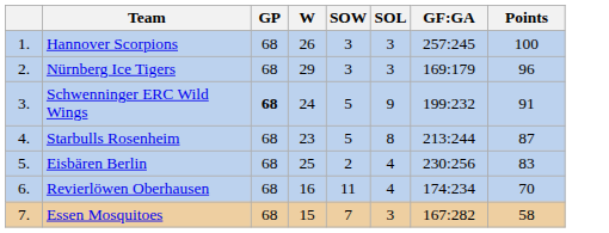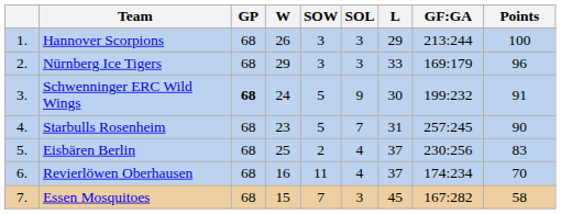 <table class="wikitable">
 <tr style="background:#e0e0e0;">
 <th style="width:30px;"></th>
 <th style="width:200px;">Team</th>
 <th style="width:30px;">GP</th>
 <th style="width:30px;">W</th>
 <th style="width:30px;">SOW</th>
 <th style="width:30px;">SOL</th>
+<th style="width:30px;">L</th>
 <th style="width:70px;">GF:GA</th>
 <th style="width:70px;">Points</th>
 </tr>
 <tr style="background:#bcd2ee; text-align:center;">
 <td>1.</td>
 <td align="left"><a href='#'>Hannover Scorpions</a></td>
 <td>68</td>
 <td>26</td>
 <td>3</td>
 <td>3</td>
-<td>257:245</td>
+<td>29</td>
+<td>213:244</td>
 <td>100</td>
 </tr>
 <tr style="background:#bcd2ee; text-align:center;">
 <td>2.</td>
 <td align="left"><a href='#'>Nürnberg Ice Tigers</a></td>
 <td>68</td>
 <td>29</td>
 <td>3</td>
 <td>3</td>
+<td>33</td>
 <td>169:179</td>
 <td>96</td>
 </tr>
 <tr style="background:#bcd2ee; text-align:center;">
 <td>3.</td>
 <td align="left"><a href='#'>Schwenninger ERC Wild Wings</a></td>
 <td><strong>68</strong></td>
 <td>24</td>
 <td>5</td>
 <td>9</td>
+<td>30</td>
 <td>199:232</td>
 <td>91</td>
 </tr>
 <tr style="background:#bcd2ee; text-align:center;">
 <td>4.</td>
 <td align="left"><a href='#'>Starbulls Rosenheim</a></td>
 <td>68</td>
 <td>23</td>
 <td>5</td>
-<td>8</td>
-<td>213:244</td>
-<td>87</td>
+<td>7</td>
+<td>31</td>
+<td>257:245</td>
+<td>90</td>
 </tr>
 <tr style="background:#bcd2ee; text-align:center;">
 <td>5.</td>
 <td align="left"><a href='#'>Eisbären Berlin</a></td>
 <td>68</td>
 <td>25</td>
 <td>2</td>
 <td>4</td>
+<td>37</td>
 <td>230:256</td>
 <td>83</td>
 </tr>
 <tr style="background:#bcd2ee; text-align:center;">
 <td>6.</td>
 <td align="left"><a href='#'>Revierlöwen Oberhausen</a></td>
 <td>68</td>
 <td>16</td>
 <td>11</td>
 <td>4</td>
+<td>37</td>
 <td>174:234</td>
 <td>70</td>
 </tr>
 <tr style="background:#eecfa1; text-align:center;">
 <td>7.</td>
 <td align="left"><a href='#'>Essen Mosquitoes</a></td>
 <td>68</td>
 <td>15</td>
 <td>7</td>
 <td>3</td>
+<td>45</td>
 <td>167:282</td>
 <td>58</td>
 </tr>
 </table>
